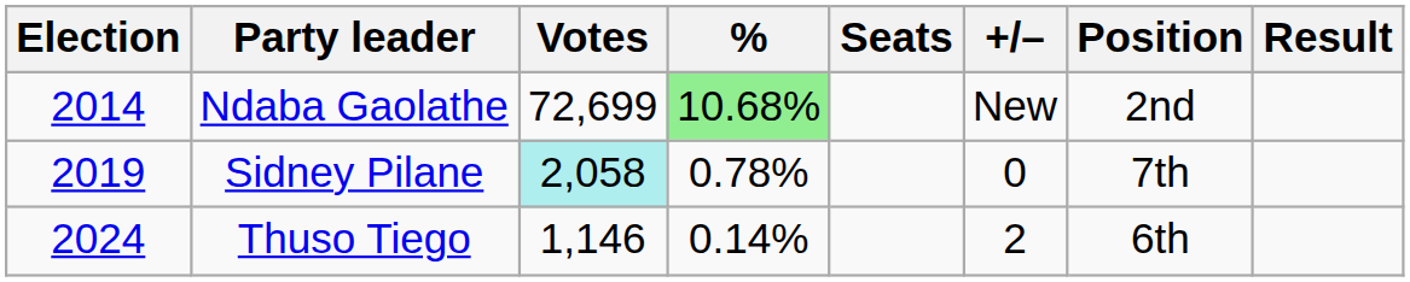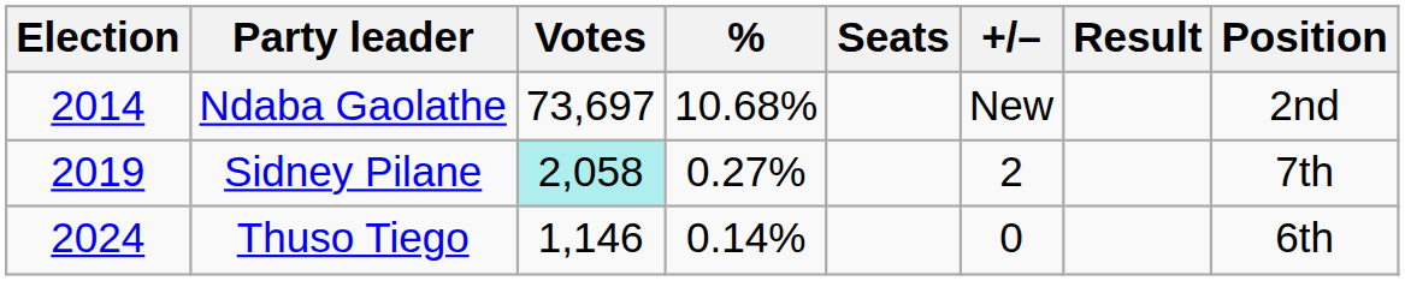 <table class="wikitable" style="text-align:center">
 <tr>
 <th>Election</th>
 <th>Party leader</th>
 <th>Votes</th>
 <th>%</th>
 <th>Seats</th>
 <th>+/–</th>
+<th>Result</th>
 <th>Position</th>
-<th>Result</th>
 </tr>
 <tr>
 <td><a href='#'>2014</a></td>
 <td><a href='#'>Ndaba Gaolathe</a></td>
-<td>72,699</td>
-<td style="background: lightgreen;">10.68%</td>
+<td>73,697</td>
+<td>10.68%</td>
 <td></td>
 <td>New</td>
+<td></td>
 <td> 2nd</td>
-<td></td>
 </tr>
 <tr>
 <td><a href='#'>2019</a></td>
 <td><a href='#'>Sidney Pilane</a></td>
 <td style="background: paleturquoise;">2,058</td>
-<td>0.78%</td>
+<td>0.27%</td>
 <td></td>
-<td> 0</td>
+<td> 2</td>
+<td></td>
 <td> 7th</td>
-<td></td>
 </tr>
 <tr>
 <td><a href='#'>2024</a></td>
 <td><a href='#'>Thuso Tiego</a></td>
 <td>1,146</td>
 <td>0.14%</td>
 <td></td>
-<td> 2</td>
+<td> 0</td>
+<td></td>
 <td> 6th</td>
-<td></td>
 </tr>
 </table>
